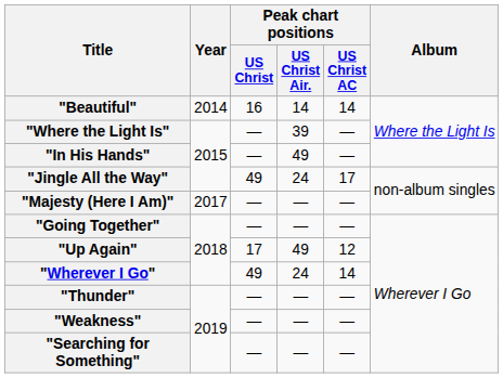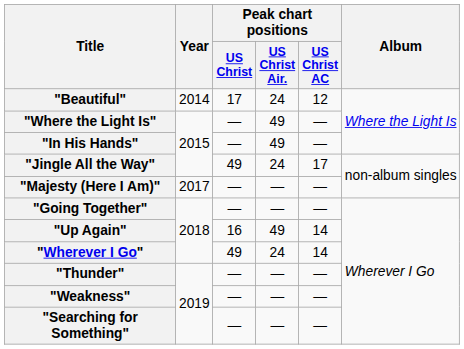 <table class="wikitable plainrowheaders" style=text-align:center;>
 <tr>
 <th scope="col" rowspan="2" style="width:12em;">Title</th>
 <th scope="col" rowspan="2">Year</th>
 <th scope="col" colspan="3">Peak chart positions</th>
 <th scope="col" rowspan="2">Album</th>
 </tr>
 <tr>
 <th scope="col" style="width:3em;font-size:90%;"><a href='#'>US<br>Christ</a><br></th>
 <th scope="col" style="width:3em;font-size:90%;"><a href='#'>US<br>Christ Air.</a><br></th>
 <th scope="col" style="width:3em;font-size:90%;"><a href='#'>US<br>Christ AC</a><br></th>
 </tr>
 <tr>
 <th scope="row">"Beautiful"</th>
 <td style="text-align:left;">2014</td>
-<td>16</td>
-<td>14</td>
-<td>14</td>
+<td>17</td>
+<td>24</td>
+<td>12</td>
 <td rowspan="3" style="text-align:left"><em><a href='#'>Where the Light Is</a></em></td>
 </tr>
 <tr>
 <th scope="row">"Where the Light Is"</th>
 <td rowspan="3" style="text-align:left;">2015</td>
 <td>—</td>
-<td>39</td>
+<td>49</td>
 <td>—</td>
 </tr>
 <tr>
 <th scope="row">"In His Hands"</th>
 <td>—</td>
 <td>49</td>
 <td>—</td>
 </tr>
 <tr>
 <th scope="row">"Jingle All the Way"</th>
 <td>49</td>
 <td>24</td>
 <td>17</td>
 <td rowspan="2" style="text-align:left">non-album singles</td>
 </tr>
 <tr>
 <th scope="row">"Majesty (Here I Am)"</th>
 <td style="text-align:left;">2017</td>
 <td>—</td>
 <td>—</td>
 <td>—</td>
 </tr>
 <tr>
 <th scope="row">"Going Together"</th>
 <td rowspan="3" style="text-align:left;">2018</td>
 <td>—</td>
 <td>—</td>
 <td>—</td>
 <td rowspan="6" style="text-align:left"><em>Wherever I Go</em></td>
 </tr>
 <tr>
 <th scope="row">"Up Again"</th>
-<td>17</td>
+<td>16</td>
 <td>49</td>
-<td>12</td>
+<td>14</td>
 </tr>
 <tr>
 <th scope="row">"<a href='#'>Wherever I Go</a>"</th>
 <td>49</td>
 <td>24</td>
 <td>14</td>
 </tr>
 <tr>
 <th scope="row">"Thunder"</th>
 <td rowspan="3" style="text-align:left;">2019</td>
 <td>—</td>
 <td>—</td>
 <td>—</td>
 </tr>
 <tr>
 <th scope="row">"Weakness"</th>
 <td>—</td>
 <td>—</td>
 <td>—</td>
 </tr>
 <tr>
 <th scope="row">"Searching for Something"</th>
 <td>—</td>
 <td>—</td>
 <td>—</td>
 </tr>
 </table>
